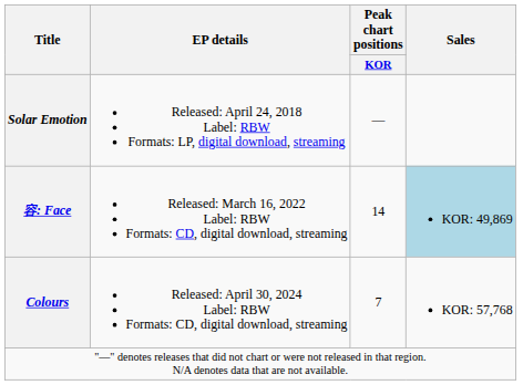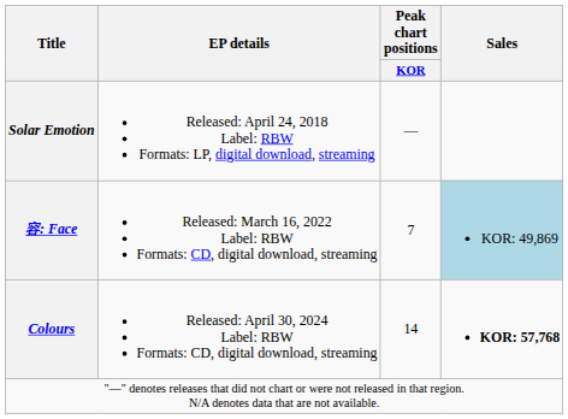 <table class="wikitable plainrowheaders" style="text-align:center">
 <tr>
 <th scope="col" rowspan="2">Title</th>
 <th scope="col" rowspan="2">EP details</th>
 <th scope="col" colspan="1">Peak chart positions</th>
 <th scope="col" rowspan="2">Sales</th>
 </tr>
 <tr>
 <th scope="col" style="width:3em;font-size:90%"><a href='#'>KOR</a><br></th>
 </tr>
 <tr>
 <th scope="row"><em>Solar Emotion</em></th>
 <td><br><ul><li>Released: April 24, 2018</li><li>Label: <a href='#'>RBW</a></li><li>Formats: LP, <a href='#'>digital download</a>, <a href='#'>streaming</a></li></ul></td>
 <td>—</td>
 <td></td>
 </tr>
 <tr>
 <th scope="row"><em><a href='#'>容: Face</a></em></th>
 <td><br><ul><li>Released: March 16, 2022</li><li>Label: RBW</li><li>Formats: <a href='#'>CD</a>, digital download, streaming</li></ul></td>
-<td>14</td>
+<td>7</td>
 <td style="background: lightblue;"><br><ul><li>KOR: 49,869</li></ul></td>
 </tr>
 <tr>
 <th scope="row"><em><a href='#'>Colours</a></em></th>
 <td><br><ul><li>Released: April 30, 2024</li><li>Label: RBW</li><li>Formats: CD, digital download, streaming</li></ul></td>
-<td>7</td>
-<td><br><ul><li>KOR: 57,768</li></ul></td>
+<td>14</td>
+<td><strong><br><ul><li>KOR: 57,768</li></ul></strong></td>
 </tr>
 <tr>
 <td colspan="6" style="font-size:85%">"—" denotes releases that did not chart or were not released in that region.<br>N/A denotes data that are not available.</td>
 </tr>
 </table>
